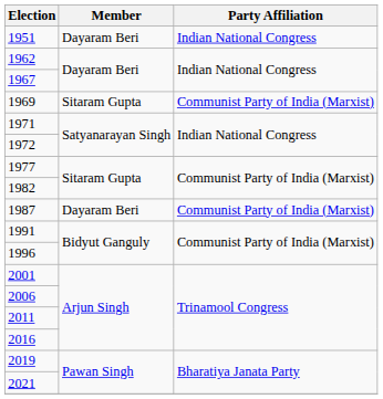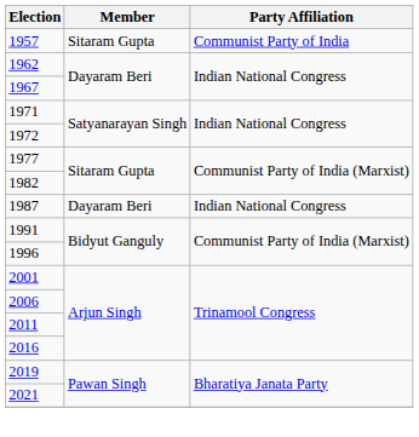 <table class="wikitable sortable">
 <tr>
 <th>Election</th>
 <th>Member</th>
 <th>Party Affiliation</th>
 </tr>
 <tr>
-<td><a href='#'>1951</a></td>
-<td>Dayaram Beri</td>
-<td><a href='#'>Indian National Congress</a></td>
+<td><a href='#'>1957</a></td>
+<td>Sitaram Gupta</td>
+<td><a href='#'>Communist Party of India</a></td>
 </tr>
 <tr>
 <td><a href='#'>1962</a></td>
 <td rowspan=2>Dayaram Beri</td>
 <td rowspan=2>Indian National Congress</td>
 </tr>
 <tr>
 <td><a href='#'>1967</a></td>
-</tr>
-<tr>
-<td>1969</td>
-<td>Sitaram Gupta</td>
-<td><a href='#'>Communist Party of India (Marxist)</a></td>
 </tr>
 <tr>
 <td>1971</td>
 <td rowspan=2>Satyanarayan Singh</td>
 <td rowspan=2>Indian National Congress</td>
 </tr>
 <tr>
 <td>1972</td>
 </tr>
 <tr>
 <td>1977</td>
 <td rowspan=2>Sitaram Gupta</td>
 <td rowspan=2>Communist Party of India (Marxist)</td>
 </tr>
 <tr>
 <td>1982</td>
 </tr>
 <tr>
 <td>1987</td>
 <td>Dayaram Beri</td>
-<td><a href='#'>Communist Party of India (Marxist)</a></td>
+<td>Indian National Congress</td>
 </tr>
 <tr>
 <td>1991</td>
 <td rowspan=2>Bidyut Ganguly</td>
 <td rowspan=2>Communist Party of India (Marxist)</td>
 </tr>
 <tr>
 <td>1996</td>
 </tr>
 <tr>
 <td><a href='#'>2001</a></td>
 <td rowspan=4><a href='#'>Arjun Singh</a></td>
 <td rowspan=4><a href='#'>Trinamool Congress</a></td>
 </tr>
 <tr>
 <td><a href='#'>2006</a></td>
 </tr>
 <tr>
 <td><a href='#'>2011</a></td>
 </tr>
 <tr>
 <td><a href='#'>2016</a></td>
 </tr>
 <tr>
 <td><a href='#'>2019</a></td>
 <td rowspan=2><a href='#'>Pawan Singh</a></td>
 <td rowspan=2><a href='#'>Bharatiya Janata Party</a></td>
 </tr>
 <tr>
 <td><a href='#'>2021</a></td>
 </tr>
 <tr>
 </tr>
 </table>
